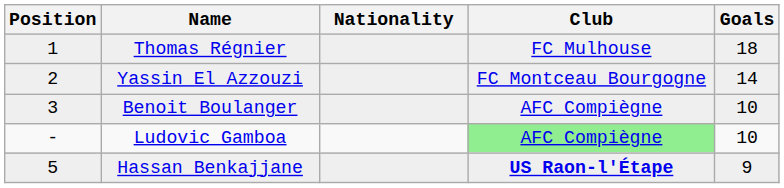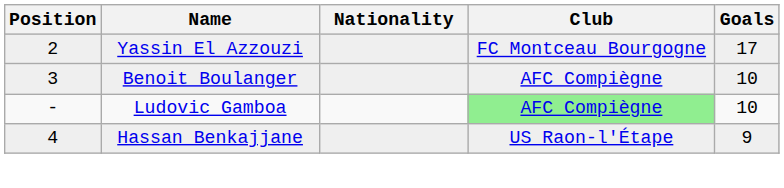 <table class="wikitable">
 <tr>
 <th width="40">Position</th>
 <th width="150">Name</th>
 <th width="100">Nationality</th>
 <th width="170">Club</th>
 <th width="40">Goals</th>
 </tr>
 <tr bgcolor="#EFEFEF">
-<td align="center">1</td>
-<td style="text-align: center"><a href='#'>Thomas Régnier</a></td>
-<td style="text-align: center"></td>
-<td style="text-align: center"><a href='#'>FC Mulhouse</a></td>
-<td style="text-align: center">18</td>
-</tr>
-<tr bgcolor="#EFEFEF">
 <td align="center">2</td>
 <td style="text-align: center"><a href='#'>Yassin El Azzouzi</a></td>
 <td style="text-align: center"></td>
 <td style="text-align: center"><a href='#'>FC Montceau Bourgogne</a></td>
-<td style="text-align: center">14</td>
+<td style="text-align: center">17</td>
 </tr>
 <tr bgcolor="#EFEFEF">
 <td align="center">3</td>
 <td style="text-align: center"><a href='#'>Benoit Boulanger</a></td>
 <td style="text-align: center"></td>
 <td style="text-align: center"><a href='#'>AFC Compiègne</a></td>
 <td style="text-align: center">10</td>
 </tr>
 <tr>
 <td align="center">-</td>
 <td style="text-align: center"><a href='#'>Ludovic Gamboa</a></td>
 <td style="text-align: center"></td>
 <td style="background: lightgreen; text-align: center"><a href='#'>AFC Compiègne</a></td>
 <td style="text-align: center">10</td>
 </tr>
 <tr bgcolor="#EFEFEF">
-<td align="center">5</td>
+<td align="center">4</td>
 <td style="text-align: center"><a href='#'>Hassan Benkajjane</a></td>
 <td style="text-align: center"></td>
-<td style="text-align: center"><strong><a href='#'>US Raon-l'Étape</a></strong></td>
+<td style="text-align: center"><a href='#'>US Raon-l'Étape</a></td>
 <td style="text-align: center">9</td>
 </tr>
 </table>
